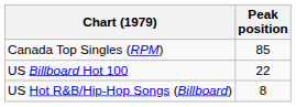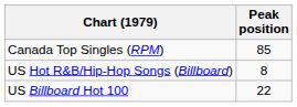 <table class="wikitable sortable">
 <tr>
 <th>Chart (1979)</th>
 <th>Peak<br>position</th>
 </tr>
 <tr>
 <td>Canada Top Singles (<em><a href='#'>RPM</a></em>)</td>
 <td style="text-align:center;">85</td>
 </tr>
 <tr>
+<td>US <a href='#'>Hot R&B/Hip-Hop Songs</a> (<em><a href='#'>Billboard</a></em>)</td>
+<td align="center">8</td>
+</tr>
+<tr>
 <td>US <a href='#'><em>Billboard</em> Hot 100</a></td>
 <td align="center">22</td>
 </tr>
-<tr>
-<td>US <a href='#'>Hot R&B/Hip-Hop Songs</a> (<em><a href='#'>Billboard</a></em>)</td>
-<td align="center">8</td>
-</tr>
 </table>
